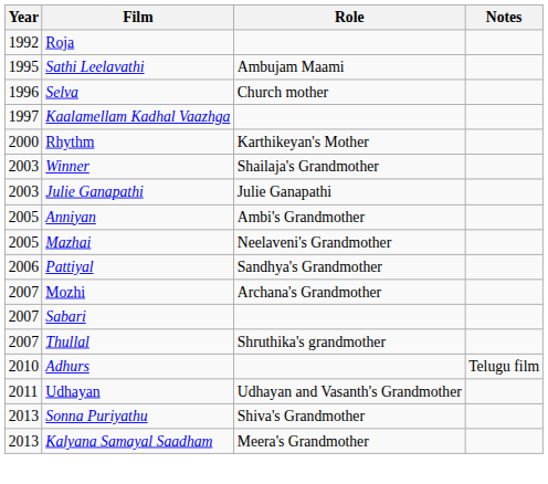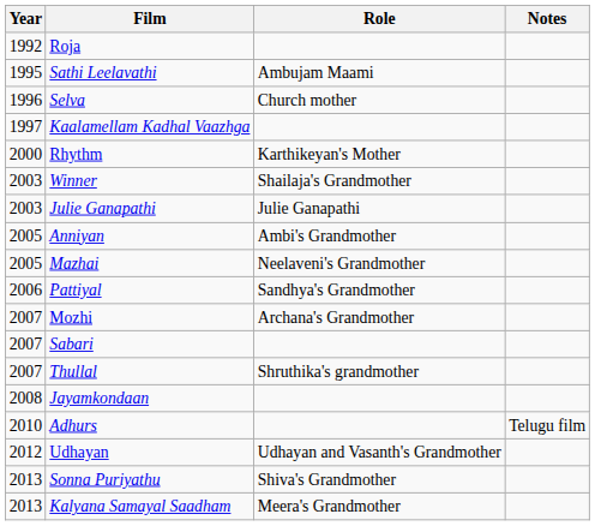 <table class="wikitable" style="font-size: 95%;">
 <tr>
 <th>Year</th>
 <th>Film</th>
 <th>Role</th>
 <th>Notes</th>
 </tr>
 <tr>
 <td>1992</td>
 <td><em><a href='#'></em>Roja<em></a></em></td>
 <td></td>
 <td></td>
 </tr>
 <tr>
 <td>1995</td>
 <td><em><a href='#'>Sathi Leelavathi</a></em></td>
 <td>Ambujam Maami</td>
 <td></td>
 </tr>
 <tr>
 <td>1996</td>
 <td><em><a href='#'>Selva</a></em></td>
 <td>Church mother</td>
 <td></td>
 </tr>
 <tr>
 <td>1997</td>
 <td><em><a href='#'>Kaalamellam Kadhal Vaazhga</a></em></td>
 <td></td>
 <td></td>
 </tr>
 <tr>
 <td>2000</td>
 <td><em><a href='#'></em>Rhythm<em></a></em></td>
 <td>Karthikeyan's Mother</td>
 <td></td>
 </tr>
 <tr>
 <td>2003</td>
 <td><em><a href='#'>Winner</a></em></td>
 <td>Shailaja's Grandmother</td>
 <td></td>
 </tr>
 <tr>
 <td>2003</td>
 <td><em><a href='#'>Julie Ganapathi</a> </em></td>
 <td>Julie Ganapathi</td>
 <td></td>
 </tr>
 <tr>
 <td>2005</td>
 <td><em><a href='#'>Anniyan</a></em></td>
 <td>Ambi's Grandmother</td>
 <td></td>
 </tr>
 <tr>
 <td>2005</td>
 <td><em><a href='#'>Mazhai</a></em></td>
 <td>Neelaveni's Grandmother</td>
 <td></td>
 </tr>
 <tr>
 <td>2006</td>
 <td><em><a href='#'>Pattiyal</a></em></td>
 <td>Sandhya's Grandmother</td>
 <td></td>
 </tr>
 <tr>
 <td>2007</td>
 <td><em><a href='#'></em>Mozhi<em></a></em></td>
 <td>Archana's Grandmother</td>
 <td></td>
 </tr>
 <tr>
 <td>2007</td>
 <td><em><a href='#'>Sabari</a></em></td>
 <td></td>
 <td></td>
 </tr>
 <tr>
 <td>2007</td>
 <td><em><a href='#'>Thullal</a></em></td>
 <td>Shruthika's grandmother</td>
 </tr>
 <tr>
+<td>2008</td>
+<td><em><a href='#'>Jayamkondaan</a></em></td>
+<td></td>
+<td></td>
+</tr>
+<tr>
 <td>2010</td>
 <td><em><a href='#'>Adhurs</a></em></td>
 <td></td>
 <td>Telugu film</td>
 </tr>
 <tr>
-<td>2011</td>
+<td>2012</td>
 <td><em><a href='#'></em>Udhayan<em></a></em></td>
 <td>Udhayan and Vasanth's Grandmother</td>
 <td></td>
 </tr>
 <tr>
 <td>2013</td>
 <td><em><a href='#'>Sonna Puriyathu</a></em></td>
 <td>Shiva's Grandmother</td>
 <td></td>
 </tr>
 <tr>
 <td>2013</td>
 <td><em><a href='#'>Kalyana Samayal Saadham</a></em></td>
 <td>Meera's Grandmother</td>
 <td></td>
 </tr>
 </table>
